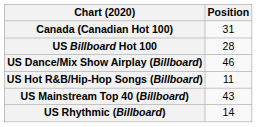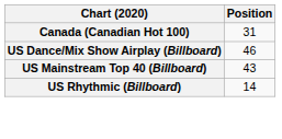 <table class="wikitable sortable plainrowheaders" style="text-align:center">
 <tr>
 <th scope="col">Chart (2020)</th>
 <th scope="col">Position</th>
 </tr>
 <tr>
 <th scope="row">Canada (Canadian Hot 100)</th>
 <td>31</td>
 </tr>
 <tr>
-<th scope="row">US <em>Billboard</em> Hot 100</th>
-<td>28</td>
-</tr>
-<tr>
 <th scope="row">US Dance/Mix Show Airplay (<em>Billboard</em>)</th>
 <td>46</td>
-</tr>
-<tr>
-<th scope="row">US Hot R&B/Hip-Hop Songs (<em>Billboard</em>)</th>
-<td>11</td>
 </tr>
 <tr>
 <th scope="row">US Mainstream Top 40 (<em>Billboard</em>)</th>
 <td>43</td>
 </tr>
 <tr>
 <th scope="row">US Rhythmic (<em>Billboard</em>)</th>
 <td>14</td>
 </tr>
 </table>
